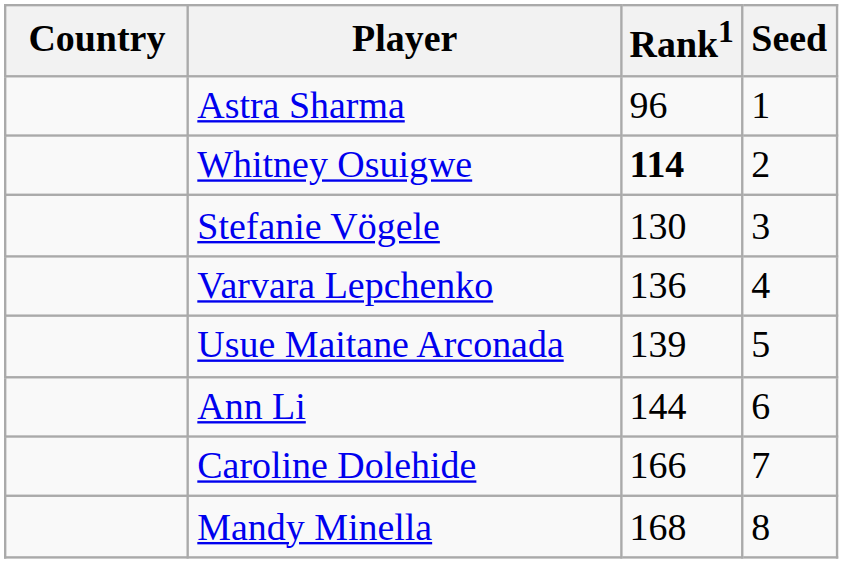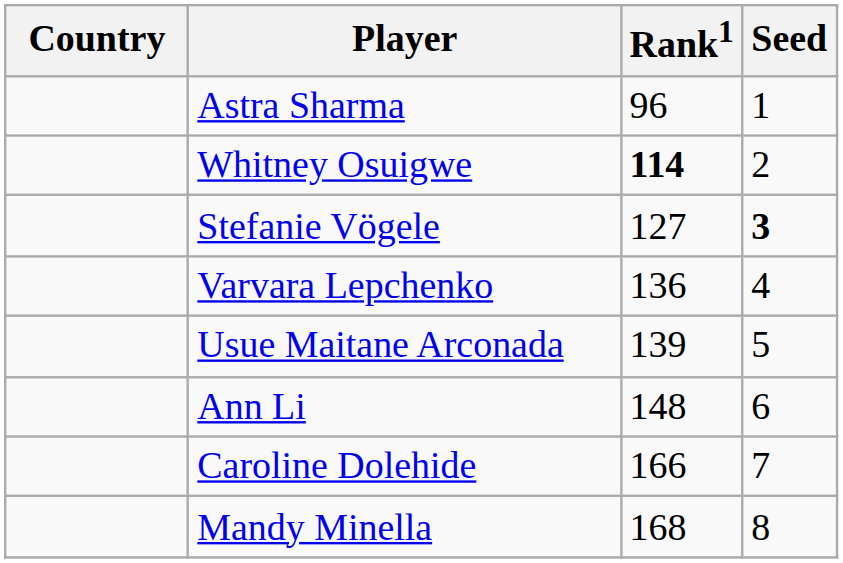 <table class="sortable wikitable">
 <tr>
 <th width="70">Country</th>
 <th width="175">Player</th>
 <th>Rank<sup>1</sup></th>
 <th>Seed</th>
 </tr>
 <tr>
 <td></td>
 <td><a href='#'>Astra Sharma</a></td>
 <td>96</td>
 <td>1</td>
 </tr>
 <tr>
 <td></td>
 <td><a href='#'>Whitney Osuigwe</a></td>
 <td><strong>114</strong></td>
 <td>2</td>
 </tr>
 <tr>
 <td></td>
 <td><a href='#'>Stefanie Vögele</a></td>
-<td>130</td>
-<td>3</td>
+<td>127</td>
+<td><strong>3</strong></td>
 </tr>
 <tr>
 <td></td>
 <td><a href='#'>Varvara Lepchenko</a></td>
 <td>136</td>
 <td>4</td>
 </tr>
 <tr>
 <td></td>
 <td><a href='#'>Usue Maitane Arconada</a></td>
 <td>139</td>
 <td>5</td>
 </tr>
 <tr>
 <td></td>
 <td><a href='#'>Ann Li</a></td>
-<td>144</td>
+<td>148</td>
 <td>6</td>
 </tr>
 <tr>
 <td></td>
 <td><a href='#'>Caroline Dolehide</a></td>
 <td>166</td>
 <td>7</td>
 </tr>
 <tr>
 <td></td>
 <td><a href='#'>Mandy Minella</a></td>
 <td>168</td>
 <td>8</td>
 </tr>
 </table>
